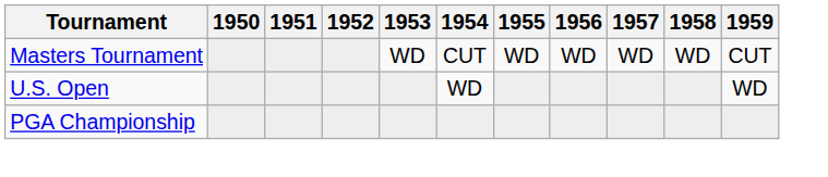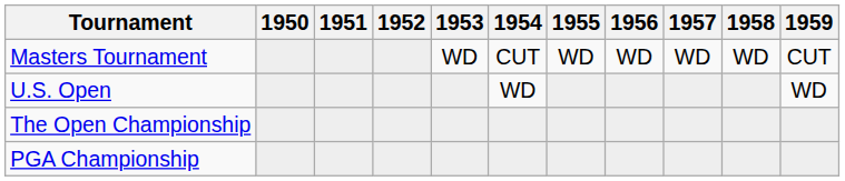 <table class="wikitable" style="font-size:95%;text-align:center;">
 <tr>
 <th>Tournament</th>
 <th>1950</th>
 <th>1951</th>
 <th>1952</th>
 <th>1953</th>
 <th>1954</th>
 <th>1955</th>
 <th>1956</th>
 <th>1957</th>
 <th>1958</th>
 <th>1959</th>
 </tr>
 <tr>
 <td align=left><a href='#'>Masters Tournament</a></td>
 <td style="background:#eeeeee;"></td>
 <td style="background:#eeeeee;"></td>
 <td style="background:#eeeeee;"></td>
 <td>WD</td>
 <td>CUT</td>
 <td>WD</td>
 <td>WD</td>
 <td>WD</td>
 <td>WD</td>
 <td>CUT</td>
 </tr>
 <tr>
 <td align=left><a href='#'>U.S. Open</a></td>
 <td style="background:#eeeeee;"></td>
 <td style="background:#eeeeee;"></td>
 <td style="background:#eeeeee;"></td>
 <td style="background:#eeeeee;"></td>
 <td>WD</td>
 <td style="background:#eeeeee;"></td>
 <td style="background:#eeeeee;"></td>
 <td style="background:#eeeeee;"></td>
 <td style="background:#eeeeee;"></td>
 <td>WD</td>
 </tr>
 <tr>
+<td align=left><a href='#'>The Open Championship</a></td>
+<td style="background:#eeeeee;"></td>
+<td style="background:#eeeeee;"></td>
+<td style="background:#eeeeee;"></td>
+<td style="background:#eeeeee;"></td>
+<td style="background:#eeeeee;"></td>
+<td style="background:#eeeeee;"></td>
+<td style="background:#eeeeee;"></td>
+<td style="background:#eeeeee;"></td>
+<td style="background:#eeeeee;"></td>
+<td style="background:#eeeeee;"></td>
+</tr>
+<tr>
 <td align=left><a href='#'>PGA Championship</a></td>
 <td style="background:#eeeeee;"></td>
 <td style="background:#eeeeee;"></td>
 <td style="background:#eeeeee;"></td>
 <td style="background:#eeeeee;"></td>
 <td style="background:#eeeeee;"></td>
 <td style="background:#eeeeee;"></td>
 <td style="background:#eeeeee;"></td>
 <td style="background:#eeeeee;"></td>
 <td style="background:#eeeeee;"></td>
 <td style="background:#eeeeee;"></td>
 </tr>
 </table>
